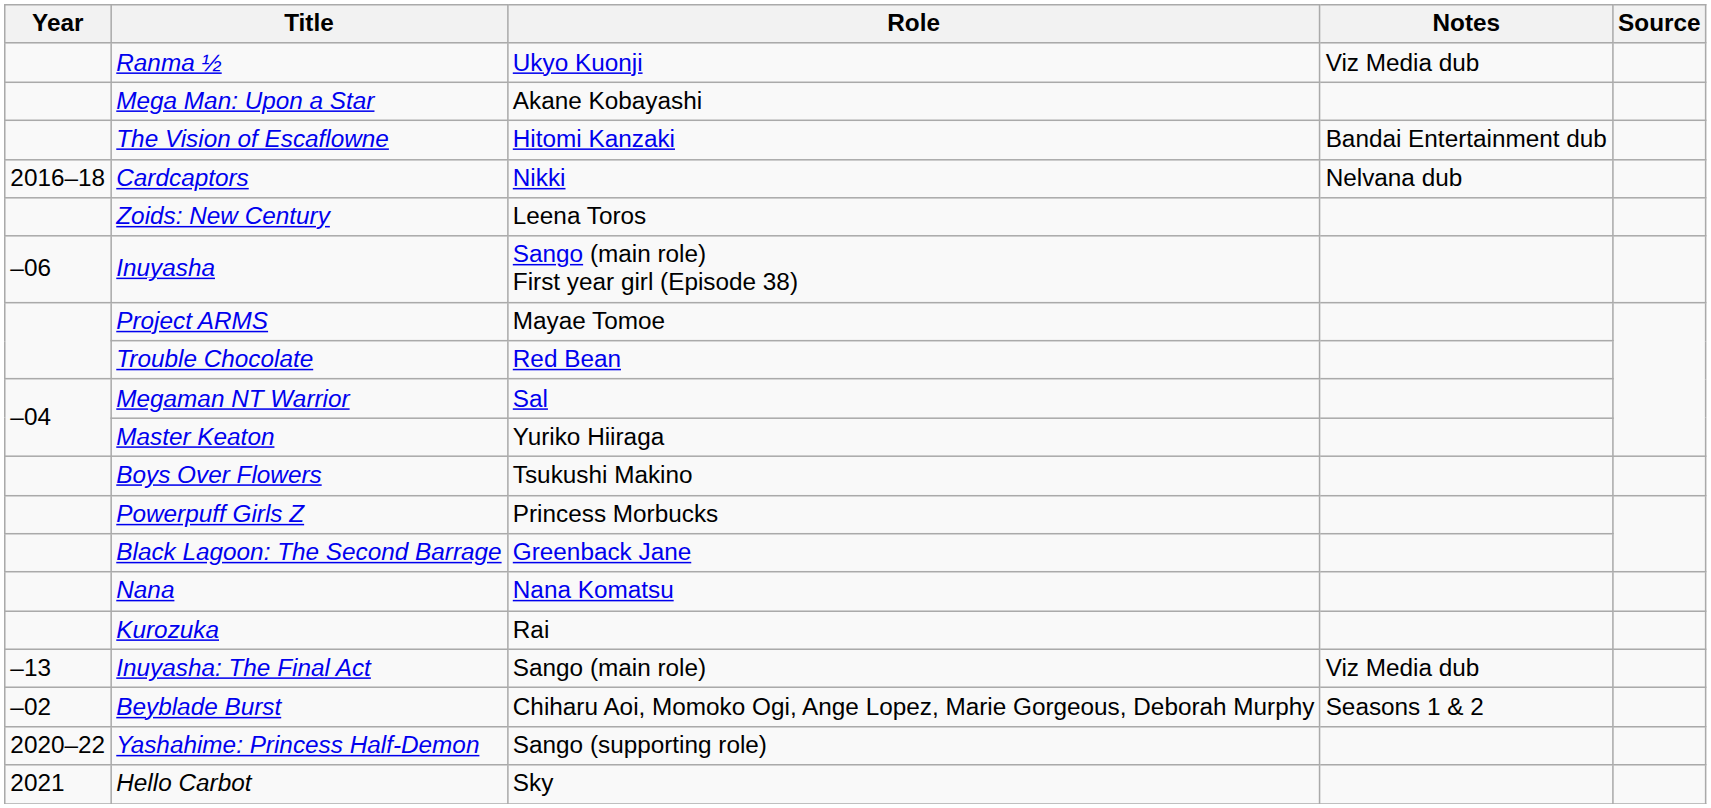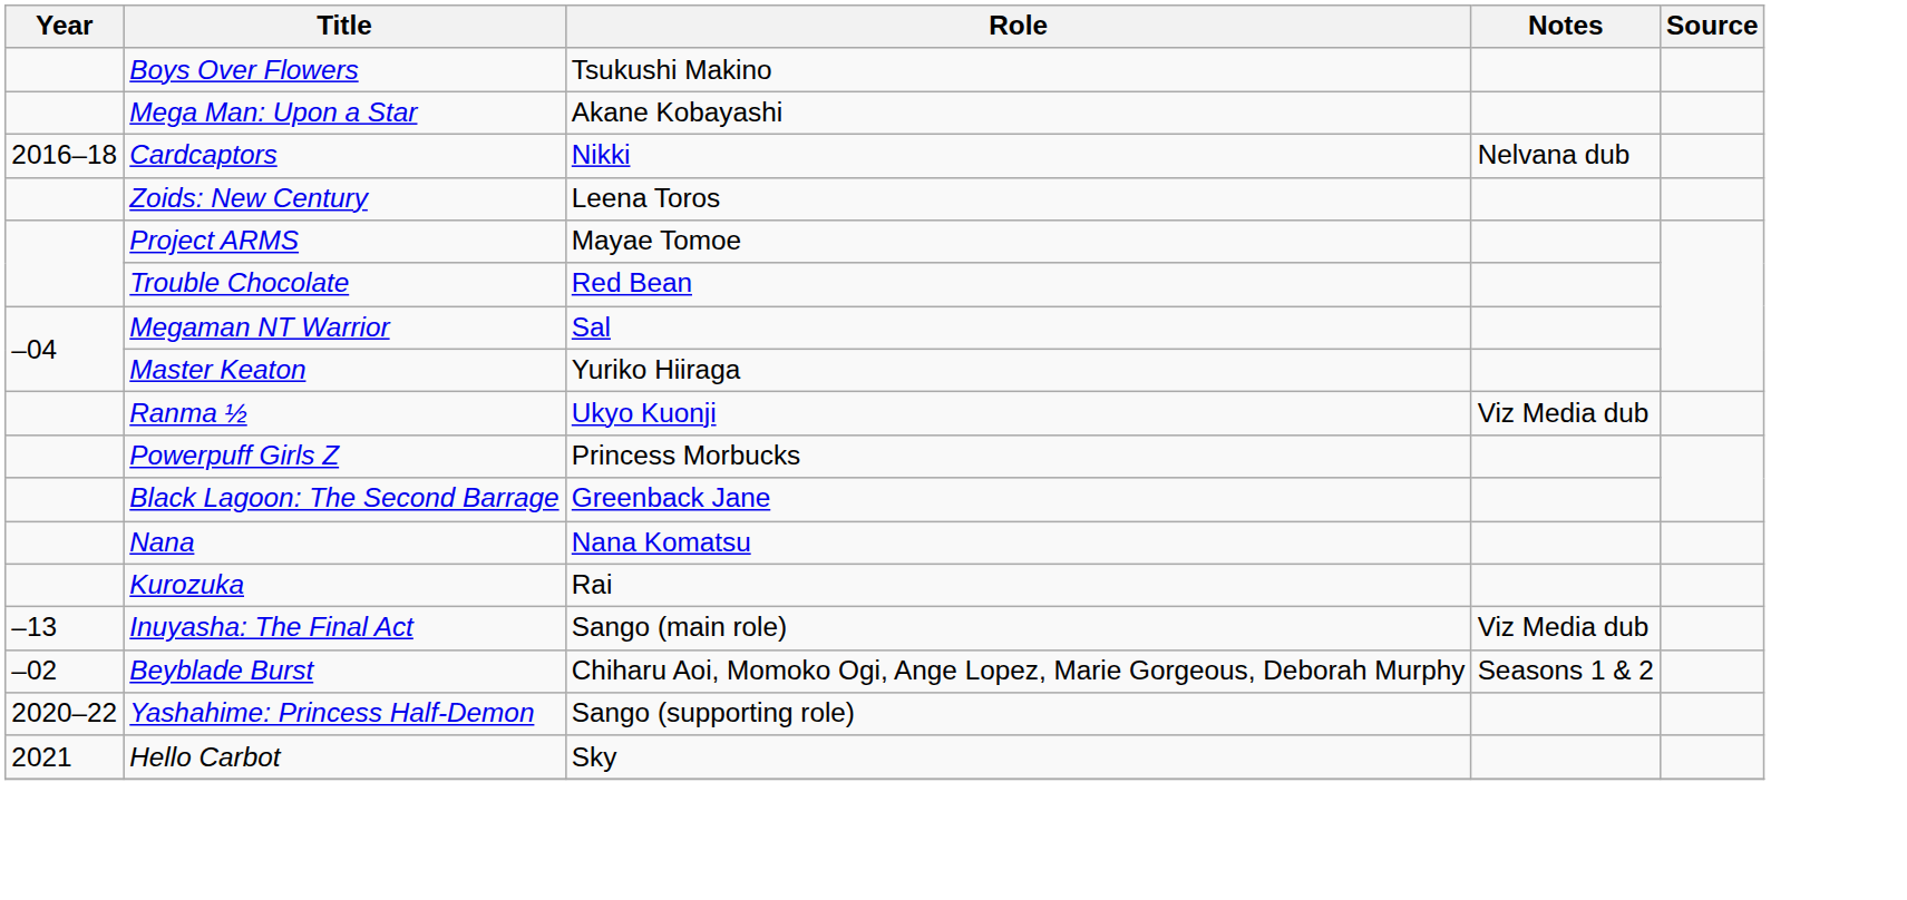 <table class="wikitable sortable plainrowheaders">
 <tr>
 <th>Year</th>
 <th>Title</th>
 <th>Role</th>
 <th class="unsortable">Notes</th>
 <th class="unsortable">Source</th>
 </tr>
 <tr>
 <td></td>
-<td><em><a href='#'>Ranma ½</a></em></td>
-<td><a href='#'>Ukyo Kuonji</a></td>
-<td>Viz Media dub</td>
+<td><em><a href='#'>Boys Over Flowers</a></em></td>
+<td>Tsukushi Makino</td>
+<td></td>
 <td></td>
 </tr>
 <tr>
 <td></td>
 <td><em><a href='#'>Mega Man: Upon a Star</a></em></td>
 <td>Akane Kobayashi</td>
 <td></td>
-<td></td>
-</tr>
-<tr>
-<td></td>
-<td><em><a href='#'>The Vision of Escaflowne</a></em></td>
-<td><a href='#'>Hitomi Kanzaki</a></td>
-<td>Bandai Entertainment dub</td>
 <td></td>
 </tr>
 <tr>
 <td>2016–18</td>
 <td><em><a href='#'>Cardcaptors</a></em></td>
 <td><a href='#'>Nikki</a></td>
 <td>Nelvana dub</td>
 <td></td>
 </tr>
 <tr>
 <td></td>
 <td><em><a href='#'>Zoids: New Century</a></em></td>
 <td>Leena Toros</td>
-<td></td>
-<td></td>
-</tr>
-<tr>
-<td>–06</td>
-<td><em><a href='#'>Inuyasha</a></em></td>
-<td><a href='#'>Sango</a> (main role)<br>First year girl (Episode 38)</td>
 <td></td>
 <td></td>
 </tr>
 <tr>
 <td rowspan="2"></td>
 <td><em><a href='#'>Project ARMS</a></em></td>
 <td>Mayae Tomoe</td>
 <td></td>
 <td rowspan="4"></td>
 </tr>
 <tr>
 <td><em><a href='#'>Trouble Chocolate</a></em></td>
 <td><a href='#'>Red Bean</a></td>
 <td></td>
 </tr>
 <tr>
 <td rowspan="2">–04</td>
 <td><em><a href='#'>Megaman NT Warrior</a></em></td>
 <td><a href='#'>Sal</a></td>
 <td></td>
 </tr>
 <tr>
 <td><em><a href='#'>Master Keaton</a></em></td>
 <td>Yuriko Hiiraga</td>
 <td></td>
 </tr>
 <tr>
 <td></td>
-<td><em><a href='#'>Boys Over Flowers</a></em></td>
-<td>Tsukushi Makino</td>
-<td></td>
+<td><em><a href='#'>Ranma ½</a></em></td>
+<td><a href='#'>Ukyo Kuonji</a></td>
+<td>Viz Media dub</td>
 <td></td>
 </tr>
 <tr>
 <td></td>
 <td><em><a href='#'>Powerpuff Girls Z</a></em></td>
 <td>Princess Morbucks</td>
 <td></td>
 <td rowspan="2"></td>
 </tr>
 <tr>
 <td></td>
 <td><em><a href='#'>Black Lagoon: The Second Barrage</a></em></td>
 <td><a href='#'>Greenback Jane</a></td>
 <td></td>
 </tr>
 <tr>
 <td></td>
 <td><em><a href='#'>Nana</a></em></td>
 <td><a href='#'>Nana Komatsu</a></td>
 <td></td>
 <td></td>
 </tr>
 <tr>
 <td></td>
 <td><em><a href='#'>Kurozuka</a></em></td>
 <td>Rai</td>
 <td></td>
 <td></td>
 </tr>
 <tr>
 <td>–13</td>
 <td><em><a href='#'>Inuyasha: The Final Act</a></em></td>
 <td>Sango (main role)</td>
 <td>Viz Media dub</td>
 <td></td>
 </tr>
 <tr>
 <td>–02</td>
 <td><em><a href='#'>Beyblade Burst</a></em></td>
 <td>Chiharu Aoi, Momoko Ogi, Ange Lopez, Marie Gorgeous, Deborah Murphy</td>
 <td>Seasons 1 & 2</td>
 <td></td>
 </tr>
 <tr>
 <td>2020–22</td>
 <td><em><a href='#'>Yashahime: Princess Half-Demon</a></em></td>
 <td>Sango (supporting role)</td>
 <td></td>
 <td></td>
 </tr>
 <tr>
 <td>2021</td>
 <td><em>Hello Carbot</em></td>
 <td>Sky</td>
 <td></td>
 <td></td>
 </tr>
 <tr>
 </tr>
 </table>
